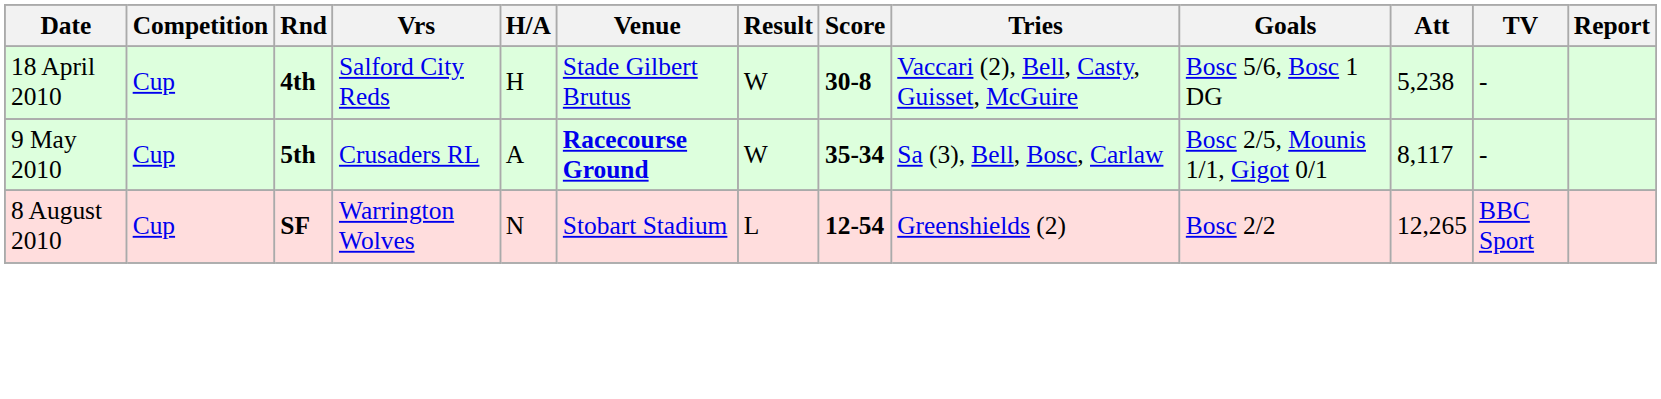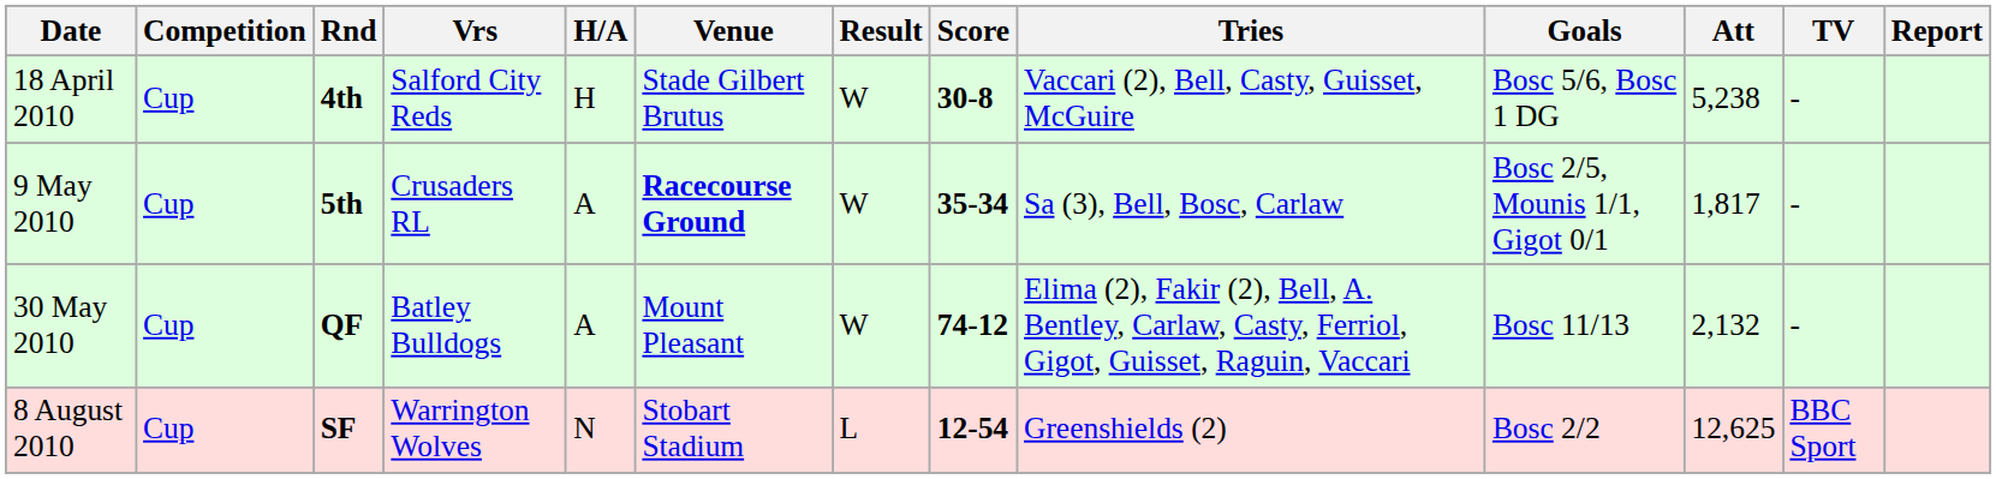 <table class="wikitable"  style="font-size:85%; width:100%;">
 <tr>
 <th>Date</th>
 <th>Competition</th>
 <th>Rnd</th>
 <th>Vrs</th>
 <th>H/A</th>
 <th>Venue</th>
 <th>Result</th>
 <th>Score</th>
 <th>Tries</th>
 <th>Goals</th>
 <th>Att</th>
 <th>TV</th>
 <th>Report</th>
 </tr>
 <tr style="background:#ddffdd;" width=20 | >
 <td>18 April 2010</td>
 <td><a href='#'>Cup</a></td>
 <td><strong>4th</strong></td>
 <td><a href='#'>Salford City Reds</a></td>
 <td>H</td>
 <td><a href='#'>Stade Gilbert Brutus</a></td>
 <td>W</td>
 <td><strong>30-8</strong></td>
 <td><a href='#'>Vaccari</a> (2), <a href='#'>Bell</a>, <a href='#'>Casty</a>, <a href='#'>Guisset</a>, <a href='#'>McGuire</a></td>
 <td><a href='#'>Bosc</a> 5/6, <a href='#'>Bosc</a> 1 DG</td>
 <td>5,238</td>
 <td>-</td>
 <td></td>
 </tr>
 <tr style="background:#ddffdd;" width=20 | >
 <td>9 May 2010</td>
 <td><a href='#'>Cup</a></td>
 <td><strong>5th</strong></td>
 <td><a href='#'>Crusaders RL</a></td>
 <td>A</td>
 <td><strong><a href='#'>Racecourse Ground</a></strong></td>
 <td>W</td>
 <td><strong>35-34</strong></td>
 <td><a href='#'>Sa</a> (3), <a href='#'>Bell</a>, <a href='#'>Bosc</a>, <a href='#'>Carlaw</a></td>
 <td><a href='#'>Bosc</a> 2/5, <a href='#'>Mounis</a> 1/1, <a href='#'>Gigot</a> 0/1</td>
-<td>8,117</td>
+<td>1,817</td>
+<td>-</td>
+<td></td>
+</tr>
+<tr style="background:#ddffdd;" width=20 | >
+<td>30 May 2010</td>
+<td><a href='#'>Cup</a></td>
+<td><strong>QF</strong></td>
+<td><a href='#'>Batley Bulldogs</a></td>
+<td>A</td>
+<td><a href='#'>Mount Pleasant</a></td>
+<td>W</td>
+<td><strong>74-12</strong></td>
+<td><a href='#'>Elima</a> (2), <a href='#'>Fakir</a> (2), <a href='#'>Bell</a>, <a href='#'>A. Bentley</a>, <a href='#'>Carlaw</a>, <a href='#'>Casty</a>, <a href='#'>Ferriol</a>, <a href='#'>Gigot</a>, <a href='#'>Guisset</a>, <a href='#'>Raguin</a>, <a href='#'>Vaccari</a></td>
+<td><a href='#'>Bosc</a> 11/13</td>
+<td>2,132</td>
 <td>-</td>
 <td></td>
 </tr>
 <tr style="background:#ffdddd;" width=20 | >
 <td>8 August 2010</td>
 <td><a href='#'>Cup</a></td>
 <td><strong>SF</strong></td>
 <td><a href='#'>Warrington Wolves</a></td>
 <td>N</td>
 <td><a href='#'>Stobart Stadium</a></td>
 <td>L</td>
 <td><strong>12-54</strong></td>
 <td><a href='#'>Greenshields</a> (2)</td>
 <td><a href='#'>Bosc</a> 2/2</td>
-<td>12,265</td>
+<td>12,625</td>
 <td><a href='#'>BBC Sport</a></td>
 <td></td>
 </tr>
 </table>
